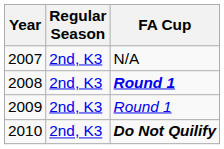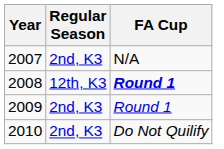 <table class="wikitable">
 <tr>
 <th>Year</th>
 <th>Regular<br>Season</th>
 <th>FA Cup</th>
 </tr>
 <tr>
 <td>2007</td>
 <td><a href='#'>2nd, K3</a></td>
 <td>N/A</td>
 </tr>
 <tr>
 <td>2008</td>
-<td><a href='#'>2nd, K3</a></td>
+<td><a href='#'>12th, K3</a></td>
 <td><strong><a href='#'><em>Round 1</em></a></strong></td>
 </tr>
 <tr>
 <td>2009</td>
 <td><a href='#'>2nd, K3</a></td>
 <td><a href='#'><em>Round 1</em></a></td>
 </tr>
 <tr>
 <td>2010</td>
 <td><a href='#'>2nd, K3</a></td>
-<td><strong><em>Do Not Quilify</em></strong></td>
+<td><em>Do Not Quilify</em></td>
 </tr>
 </table>
